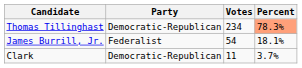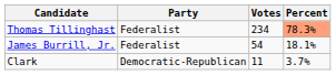 <table class=wikitable>
 <tr>
 <th>Candidate</th>
 <th>Party</th>
 <th>Votes</th>
 <th>Percent</th>
 </tr>
 <tr>
 <td><a href='#'>Thomas Tillinghast</a></td>
-<td>Democratic-Republican</td>
+<td>Federalist</td>
 <td>234</td>
 <td style="background: lightsalmon;">78.3%</td>
 </tr>
 <tr>
 <td><a href='#'>James Burrill, Jr.</a></td>
 <td>Federalist</td>
 <td>54</td>
 <td>18.1%</td>
 </tr>
 <tr>
 <td>Clark</td>
 <td>Democratic-Republican</td>
 <td>11</td>
 <td>3.7%</td>
 </tr>
 </table>
